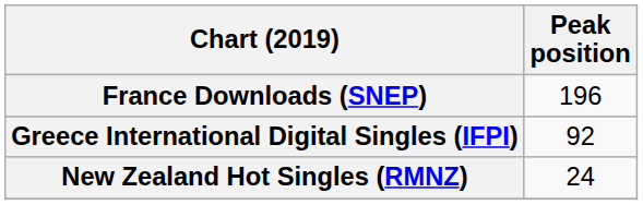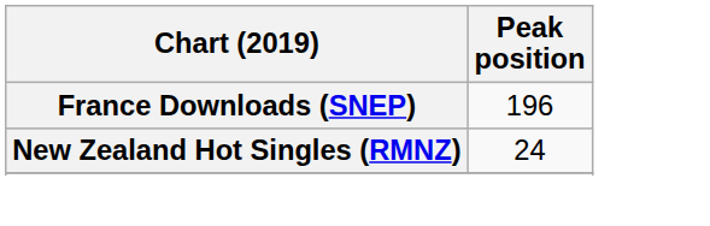 <table class="wikitable sortable plainrowheaders" style="text-align:center">
 <tr>
 <th scope="col">Chart (2019)</th>
 <th scope="col">Peak<br>position</th>
 </tr>
 <tr>
 <th scope="row">France Downloads (<a href='#'>SNEP</a>)</th>
 <td>196</td>
 </tr>
 <tr>
-<th scope="row">Greece International Digital Singles (<a href='#'>IFPI</a>)</th>
-<td>92</td>
-</tr>
-<tr>
 <th scope="row">New Zealand Hot Singles (<a href='#'>RMNZ</a>)</th>
 <td>24</td>
 </tr>
 <tr>
 </tr>
 <tr>
 </tr>
 </table>
